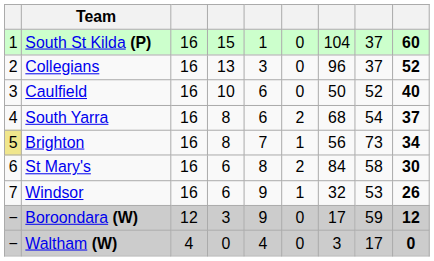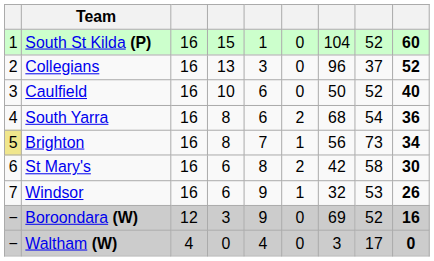 <table class="wikitable" style="text-align:center; margin-bottom:0">
 <tr>
 <th style="width:10px"></th>
 <th style="width:35%;">Team</th>
 <th style="width:30px;"></th>
 <th style="width:30px;"></th>
 <th style="width:30px;"></th>
 <th style="width:30px;"></th>
 <th style="width:30px;"></th>
 <th style="width:30px;"></th>
 <th style="width:30px;"></th>
 </tr>
 <tr style="background:#ccffcc;">
 <td>1</td>
 <td style="text-align:left;"><a href='#'>South St Kilda</a> <strong>(P)</strong></td>
 <td>16</td>
 <td>15</td>
 <td>1</td>
 <td>0</td>
 <td>104</td>
-<td>37</td>
+<td>52</td>
 <td><strong>60</strong></td>
 </tr>
 <tr>
 <td>2</td>
 <td style="text-align:left;"><a href='#'>Collegians</a></td>
 <td>16</td>
 <td>13</td>
 <td>3</td>
 <td>0</td>
 <td>96</td>
 <td>37</td>
 <td><strong>52</strong></td>
 </tr>
 <tr>
 <td>3</td>
 <td style="text-align:left;"><a href='#'>Caulfield</a></td>
 <td>16</td>
 <td>10</td>
 <td>6</td>
 <td>0</td>
 <td>50</td>
 <td>52</td>
 <td><strong>40</strong></td>
 </tr>
 <tr>
 <td>4</td>
 <td style="text-align:left;"><a href='#'>South Yarra</a></td>
 <td>16</td>
 <td>8</td>
 <td>6</td>
 <td>2</td>
 <td>68</td>
 <td>54</td>
-<td><strong>37</strong></td>
+<td><strong>36</strong></td>
 </tr>
 <tr>
 <td style="background: khaki;">5</td>
 <td style="text-align:left;"><a href='#'>Brighton</a></td>
 <td>16</td>
 <td>8</td>
 <td>7</td>
 <td>1</td>
 <td>56</td>
 <td>73</td>
 <td><strong>34</strong></td>
 </tr>
 <tr>
 <td>6</td>
 <td style="text-align:left;"><a href='#'>St Mary's</a></td>
 <td>16</td>
 <td>6</td>
 <td>8</td>
 <td>2</td>
-<td>84</td>
+<td>42</td>
 <td>58</td>
 <td><strong>30</strong></td>
 </tr>
 <tr>
 <td>7</td>
 <td style="text-align:left;"><a href='#'>Windsor</a></td>
 <td>16</td>
 <td>6</td>
 <td>9</td>
 <td>1</td>
 <td>32</td>
 <td>53</td>
 <td><strong>26</strong></td>
 </tr>
 <tr style="background:#CCCCCC;">
 <td>−</td>
 <td style="text-align:left;"><a href='#'>Boroondara</a> <strong>(W)</strong></td>
 <td>12</td>
 <td>3</td>
 <td>9</td>
 <td>0</td>
-<td>17</td>
-<td>59</td>
-<td><strong>12</strong></td>
+<td>69</td>
+<td>52</td>
+<td><strong>16</strong></td>
 </tr>
 <tr style="background:#CCCCCC;">
 <td>−</td>
 <td style="text-align:left;"><a href='#'>Waltham</a> <strong>(W)</strong></td>
 <td>4</td>
 <td>0</td>
 <td>4</td>
 <td>0</td>
 <td>3</td>
 <td>17</td>
 <td><strong>0</strong></td>
 </tr>
 </table>
